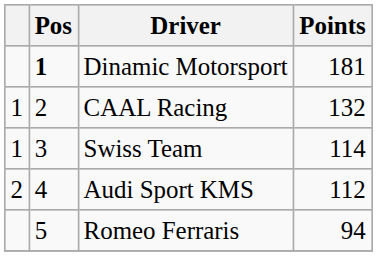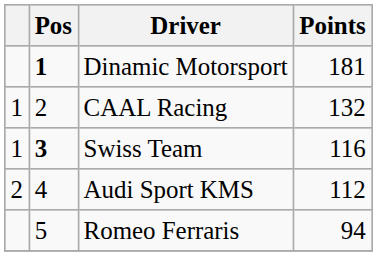 <table class="wikitable" style="font-size: 95%;">
 <tr>
 <th></th>
 <th>Pos</th>
 <th>Driver</th>
 <th>Points</th>
 </tr>
 <tr>
 <td align="left"></td>
 <td><strong>1</strong></td>
 <td> Dinamic Motorsport</td>
 <td align="right">181</td>
 </tr>
 <tr>
 <td align="left"> 1</td>
 <td>2</td>
 <td> CAAL Racing</td>
 <td align="right">132</td>
 </tr>
 <tr>
 <td align="left"> 1</td>
-<td>3</td>
+<td><strong>3</strong></td>
 <td> Swiss Team</td>
-<td align="right">114</td>
+<td align="right">116</td>
 </tr>
 <tr>
 <td align="left"> 2</td>
 <td>4</td>
 <td> Audi Sport KMS</td>
 <td align="right">112</td>
 </tr>
 <tr>
 <td align="left"></td>
 <td>5</td>
 <td> Romeo Ferraris</td>
 <td align="right">94</td>
 </tr>
 <tr>
 </tr>
 </table>
